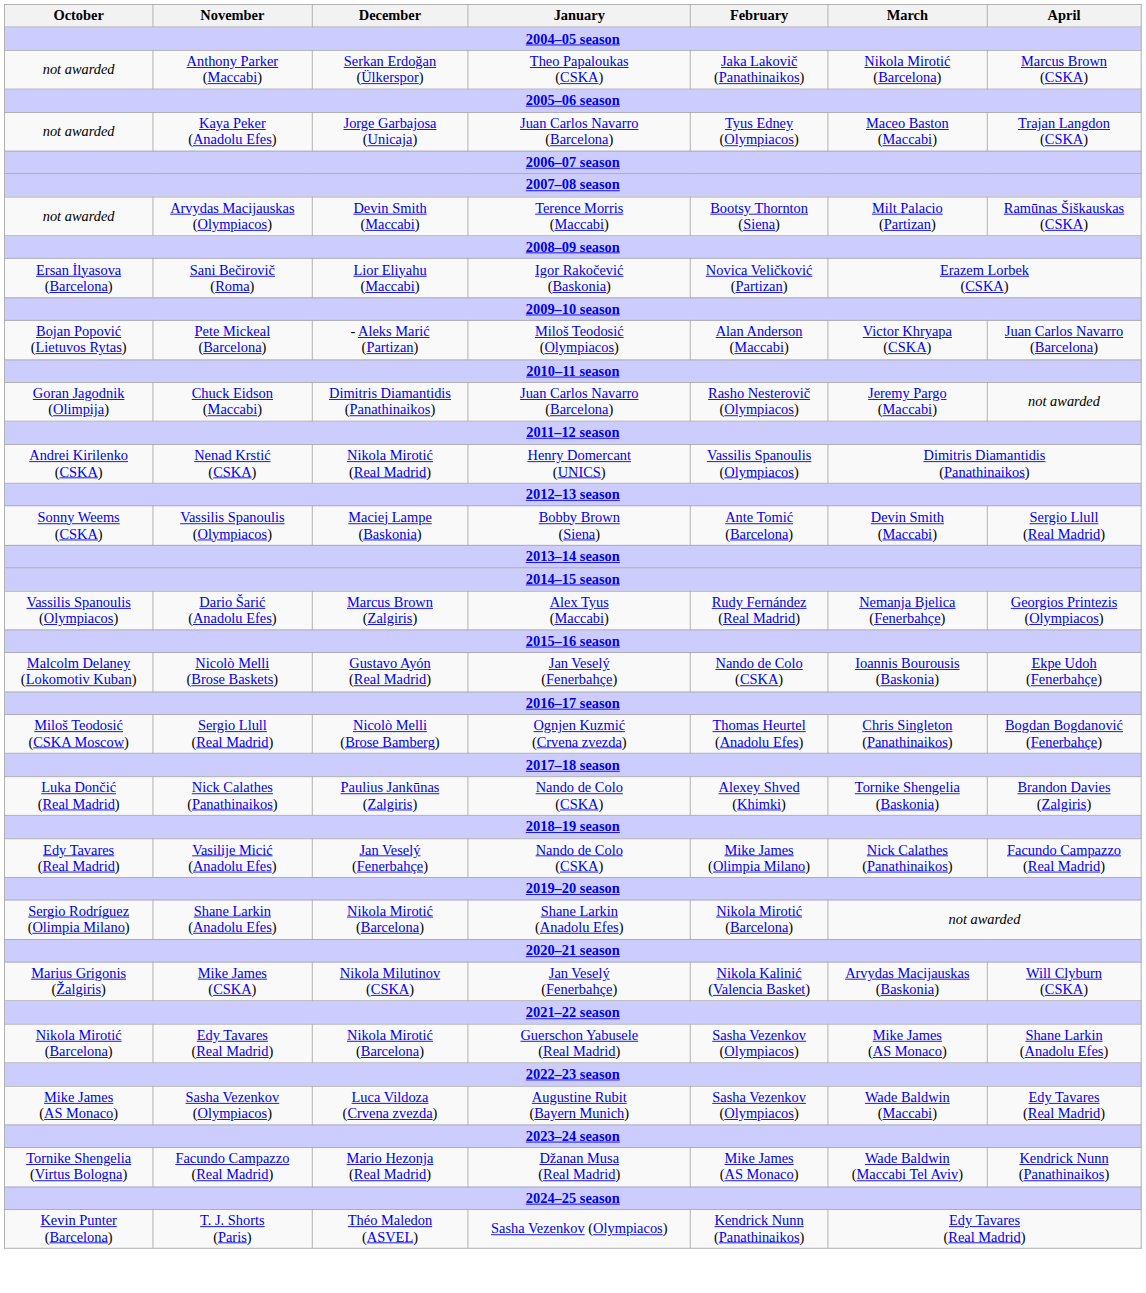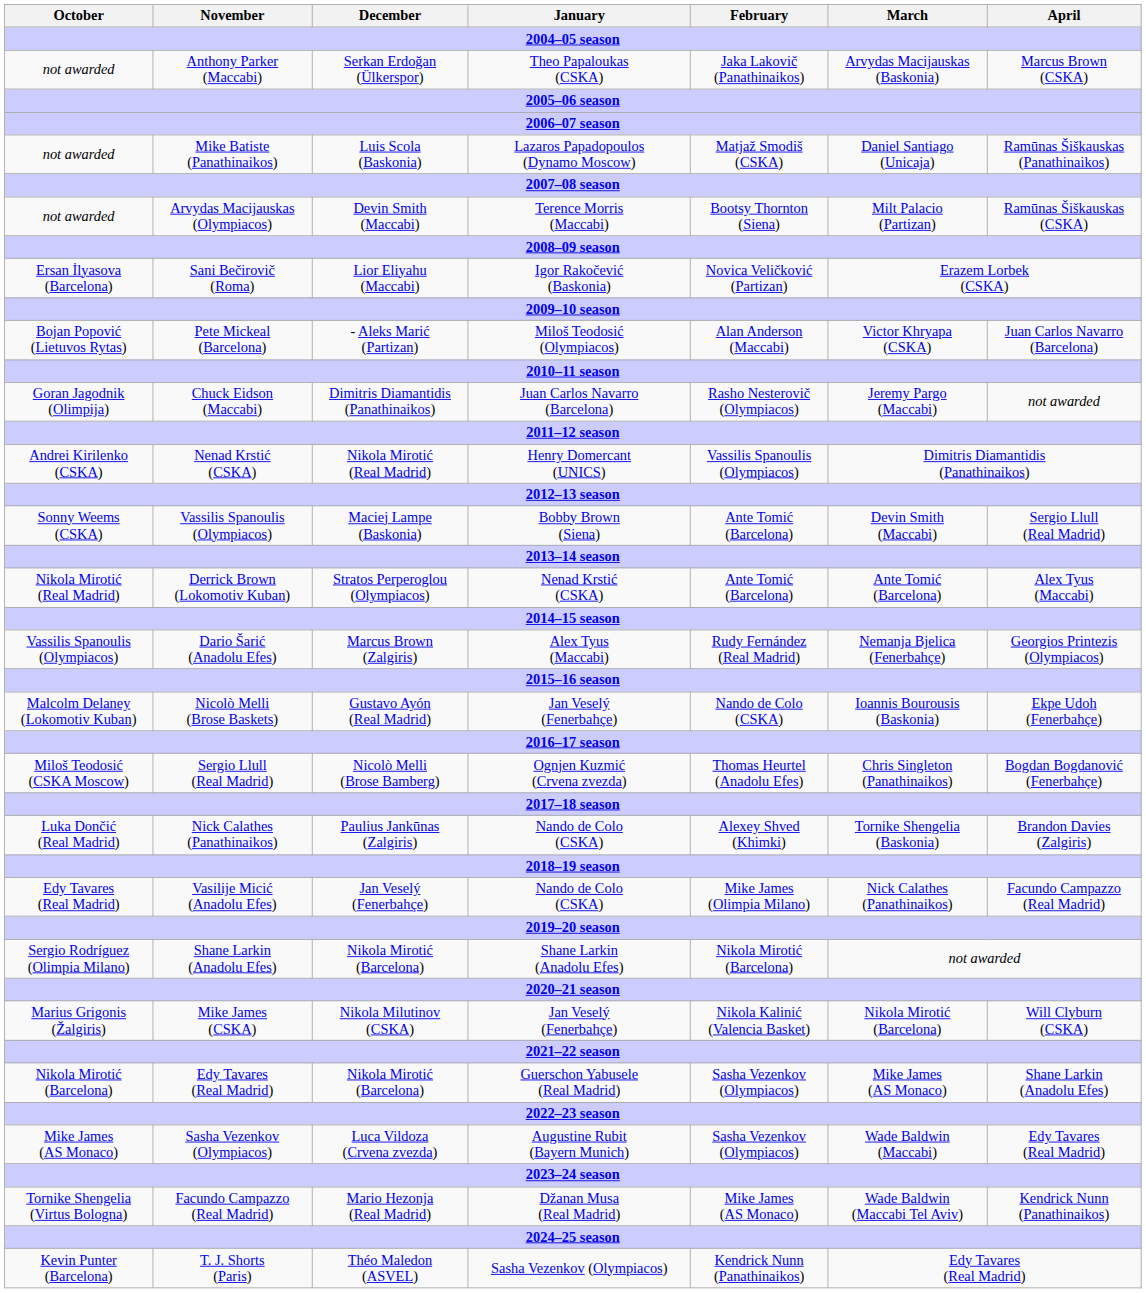 <table class="wikitable plainrowheaders" style="text-align:center"  border="1" width=100%>
 <tr>
 <th><strong>October</strong></th>
 <th><strong>November</strong></th>
 <th><strong>December</strong></th>
 <th><strong>January</strong></th>
 <th><strong>February</strong></th>
 <th><strong>March</strong></th>
 <th><strong>April</strong></th>
 </tr>
 <tr>
 <th colspan="7" style="background-color:#ccccff;"><a href='#'>2004–05 season</a></th>
 </tr>
 <tr>
 <td><em>not awarded</em></td>
 <td> <a href='#'>Anthony Parker</a><br>(<a href='#'>Maccabi</a>)</td>
 <td> <a href='#'>Serkan Erdoğan</a><br>(<a href='#'>Ülkerspor</a>)</td>
 <td> <a href='#'>Theo Papaloukas</a><br>(<a href='#'>CSKA</a>)</td>
 <td> <a href='#'>Jaka Lakovič</a><br>(<a href='#'>Panathinaikos</a>)</td>
-<td> <a href='#'>Nikola Mirotić</a><br> (<a href='#'>Barcelona</a>)</td>
+<td> <a href='#'>Arvydas Macijauskas</a><br> (<a href='#'>Baskonia</a>)</td>
 <td> <a href='#'>Marcus Brown</a> <br> (<a href='#'>CSKA</a>)</td>
 </tr>
 <tr>
 <th colspan="7" style="background-color:#ccccff;"><a href='#'>2005–06 season</a></th>
 </tr>
 <tr>
-<td><em>not awarded</em></td>
-<td> <a href='#'>Kaya Peker</a><br> (<a href='#'>Anadolu Efes</a>)</td>
-<td> <a href='#'>Jorge Garbajosa</a><br> (<a href='#'>Unicaja</a>)</td>
-<td> <a href='#'>Juan Carlos Navarro</a><br> (<a href='#'>Barcelona</a>)</td>
-<td> <a href='#'>Tyus Edney</a><br> (<a href='#'>Olympiacos</a>)</td>
-<td> <a href='#'>Maceo Baston</a><br> (<a href='#'>Maccabi</a>)</td>
-<td> <a href='#'>Trajan Langdon</a><br> (<a href='#'>CSKA</a>)</td>
+<th colspan="7" style="background-color:#ccccff;"><a href='#'>2006–07 season</a></th>
 </tr>
 <tr>
-<th colspan="7" style="background-color:#ccccff;"><a href='#'>2006–07 season</a></th>
+<td><em>not awarded</em></td>
+<td> <a href='#'>Mike Batiste</a><br> (<a href='#'>Panathinaikos</a>)</td>
+<td> <a href='#'>Luis Scola</a><br> (<a href='#'>Baskonia</a>)</td>
+<td> <a href='#'>Lazaros Papadopoulos</a><br> (<a href='#'>Dynamo Moscow</a>)</td>
+<td> <a href='#'>Matjaž Smodiš</a><br> (<a href='#'>CSKA</a>)</td>
+<td> <a href='#'>Daniel Santiago</a><br> (<a href='#'>Unicaja</a>)</td>
+<td> <a href='#'>Ramūnas Šiškauskas</a><br> (<a href='#'>Panathinaikos</a>)</td>
 </tr>
 <tr>
 <th colspan="7" style="background-color:#ccccff;"><a href='#'>2007–08 season</a></th>
 </tr>
 <tr>
 <td><em>not awarded</em></td>
 <td> <a href='#'>Arvydas Macijauskas</a><br> (<a href='#'>Olympiacos</a>)</td>
 <td> <a href='#'>Devin Smith</a><br>  (<a href='#'>Maccabi</a>)</td>
 <td> <a href='#'>Terence Morris</a><br> (<a href='#'>Maccabi</a>)</td>
 <td> <a href='#'>Bootsy Thornton</a><br> (<a href='#'>Siena</a>)</td>
 <td> <a href='#'>Milt Palacio</a><br> (<a href='#'>Partizan</a>)</td>
 <td> <a href='#'>Ramūnas Šiškauskas</a><br> (<a href='#'>CSKA</a>)</td>
 </tr>
 <tr>
 <th colspan="7" style="background-color:#ccccff;"><a href='#'>2008–09 season</a></th>
 </tr>
 <tr>
 <td> <a href='#'>Ersan İlyasova</a><br> (<a href='#'>Barcelona</a>)</td>
 <td> <a href='#'>Sani Bečirovič</a><br> (<a href='#'>Roma</a>)</td>
 <td> <a href='#'>Lior Eliyahu</a><br> (<a href='#'>Maccabi</a>)</td>
 <td> <a href='#'>Igor Rakočević</a><br> (<a href='#'>Baskonia</a>)</td>
 <td> <a href='#'>Novica Veličković</a><br> (<a href='#'>Partizan</a>)</td>
 <td colspan="2"> <a href='#'>Erazem Lorbek</a><br> (<a href='#'>CSKA</a>)</td>
 </tr>
 <tr>
 <th colspan="7" style="background-color:#ccccff;"><a href='#'>2009–10 season</a></th>
 </tr>
 <tr>
 <td> <a href='#'>Bojan Popović</a><br> (<a href='#'>Lietuvos Rytas</a>)</td>
 <td> <a href='#'>Pete Mickeal</a><br> (<a href='#'>Barcelona</a>)</td>
 <td>- <a href='#'>Aleks Marić</a><br> (<a href='#'>Partizan</a>)</td>
 <td> <a href='#'>Miloš Teodosić</a><br> (<a href='#'>Olympiacos</a>)</td>
 <td> <a href='#'>Alan Anderson</a><br> (<a href='#'>Maccabi</a>)</td>
 <td> <a href='#'>Victor Khryapa</a><br> (<a href='#'>CSKA</a>)</td>
 <td> <a href='#'>Juan Carlos Navarro</a><br> (<a href='#'>Barcelona</a>)</td>
 </tr>
 <tr>
 <th colspan="7" style="background-color:#ccccff;"><a href='#'>2010–11 season</a></th>
 </tr>
 <tr>
 <td> <a href='#'>Goran Jagodnik</a><br> (<a href='#'>Olimpija</a>)</td>
 <td> <a href='#'>Chuck Eidson</a><br> (<a href='#'>Maccabi</a>)</td>
 <td> <a href='#'>Dimitris Diamantidis</a><br> (<a href='#'>Panathinaikos</a>)</td>
 <td> <a href='#'>Juan Carlos Navarro</a><br> (<a href='#'>Barcelona</a>)</td>
 <td> <a href='#'>Rasho Nesterovič</a><br> (<a href='#'>Olympiacos</a>)</td>
 <td> <a href='#'>Jeremy Pargo</a><br> (<a href='#'>Maccabi</a>)</td>
 <td><em>not awarded</em></td>
 </tr>
 <tr>
 <th colspan="7" style="background-color:#ccccff;"><a href='#'>2011–12 season</a></th>
 </tr>
 <tr>
 <td> <a href='#'>Andrei Kirilenko</a><br> (<a href='#'>CSKA</a>)</td>
 <td> <a href='#'>Nenad Krstić</a><br> (<a href='#'>CSKA</a>)</td>
 <td> <a href='#'>Nikola Mirotić</a><br> (<a href='#'>Real Madrid</a>)</td>
 <td> <a href='#'>Henry Domercant</a><br> (<a href='#'>UNICS</a>)</td>
 <td> <a href='#'>Vassilis Spanoulis</a><br> (<a href='#'>Olympiacos</a>)</td>
 <td colspan="2"> <a href='#'>Dimitris Diamantidis</a><br> (<a href='#'>Panathinaikos</a>)</td>
 </tr>
 <tr>
 <th colspan="7" style="background-color:#ccccff;"><a href='#'>2012–13 season</a></th>
 </tr>
 <tr>
 <td> <a href='#'>Sonny Weems</a><br> (<a href='#'>CSKA</a>)</td>
 <td> <a href='#'>Vassilis Spanoulis</a><br>  (<a href='#'>Olympiacos</a>)</td>
 <td> <a href='#'>Maciej Lampe</a><br>  (<a href='#'>Baskonia</a>)</td>
 <td> <a href='#'>Bobby Brown</a><br>  (<a href='#'>Siena</a>)</td>
 <td> <a href='#'>Ante Tomić</a><br>  (<a href='#'>Barcelona</a>)</td>
 <td> <a href='#'>Devin Smith</a><br>  (<a href='#'>Maccabi</a>)</td>
 <td> <a href='#'>Sergio Llull</a><br>  (<a href='#'>Real Madrid</a>)</td>
 </tr>
 <tr>
 <th colspan="7" style="background-color:#ccccff;"><a href='#'>2013–14 season</a></th>
+</tr>
+<tr>
+<td> <a href='#'>Nikola Mirotić</a><br>  (<a href='#'>Real Madrid</a>)</td>
+<td> <a href='#'>Derrick Brown</a><br>  (<a href='#'>Lokomotiv Kuban</a>)</td>
+<td> <a href='#'>Stratos Perperoglou</a><br>  (<a href='#'>Olympiacos</a>)</td>
+<td> <a href='#'>Nenad Krstić</a><br>  (<a href='#'>CSKA</a>)</td>
+<td> <a href='#'>Ante Tomić</a><br>  (<a href='#'>Barcelona</a>)</td>
+<td> <a href='#'>Ante Tomić</a><br> (<a href='#'>Barcelona</a>)</td>
+<td> <a href='#'>Alex Tyus</a><br> (<a href='#'>Maccabi</a>)</td>
 </tr>
 <tr>
 <th colspan="7" style="background-color:#ccccff;"><a href='#'>2014–15 season</a></th>
 </tr>
 <tr>
 <td> <a href='#'>Vassilis Spanoulis</a><br>  (<a href='#'>Olympiacos</a>)</td>
 <td> <a href='#'>Dario Šarić</a><br>  (<a href='#'>Anadolu Efes</a>)</td>
 <td> <a href='#'>Marcus Brown</a><br> (<a href='#'>Zalgiris</a>)</td>
 <td> <a href='#'>Alex Tyus</a><br> (<a href='#'>Maccabi</a>)</td>
 <td> <a href='#'>Rudy Fernández</a><br>  (<a href='#'>Real Madrid</a>)</td>
 <td> <a href='#'>Nemanja Bjelica</a><br> (<a href='#'>Fenerbahçe</a>)</td>
 <td> <a href='#'>Georgios Printezis</a><br>  (<a href='#'>Olympiacos</a>)</td>
 </tr>
 <tr>
 <th colspan="7" style="background-color:#ccccff;"><a href='#'>2015–16 season</a></th>
 </tr>
 <tr>
 <td> <a href='#'>Malcolm Delaney</a><br>  (<a href='#'>Lokomotiv Kuban</a>)</td>
 <td> <a href='#'>Nicolò Melli</a><br>  (<a href='#'>Brose Baskets</a>)</td>
 <td> <a href='#'>Gustavo Ayón</a><br>  (<a href='#'>Real Madrid</a>)</td>
 <td> <a href='#'>Jan Veselý</a><br> (<a href='#'>Fenerbahçe</a>)</td>
 <td> <a href='#'>Nando de Colo</a><br>  (<a href='#'>CSKA</a>)</td>
 <td> <a href='#'>Ioannis Bourousis</a><br> (<a href='#'>Baskonia</a>)</td>
 <td> <a href='#'>Ekpe Udoh</a> <br> (<a href='#'>Fenerbahçe</a>)</td>
 </tr>
 <tr>
 <th colspan="7" style="background-color:#ccccff;"><a href='#'>2016–17 season</a></th>
 </tr>
 <tr>
 <td> <a href='#'>Miloš Teodosić</a><br>  (<a href='#'>CSKA Moscow</a>)</td>
 <td> <a href='#'>Sergio Llull</a><br>  (<a href='#'>Real Madrid</a>)</td>
 <td> <a href='#'>Nicolò Melli</a><br>  (<a href='#'>Brose Bamberg</a>)</td>
 <td> <a href='#'>Ognjen Kuzmić</a><br>  (<a href='#'>Crvena zvezda</a>)</td>
 <td> <a href='#'>Thomas Heurtel</a> <br> (<a href='#'>Anadolu Efes</a>)</td>
 <td> <a href='#'>Chris Singleton</a> <br> (<a href='#'>Panathinaikos</a>)</td>
 <td> <a href='#'>Bogdan Bogdanović</a><br>  (<a href='#'>Fenerbahçe</a>)</td>
 </tr>
 <tr>
 <th colspan="7" style="background-color:#ccccff;"><a href='#'>2017–18 season</a></th>
 </tr>
 <tr>
 <td> <a href='#'>Luka Dončić</a><br>  (<a href='#'>Real Madrid</a>)</td>
 <td> <a href='#'>Nick Calathes</a><br>  (<a href='#'>Panathinaikos</a>)</td>
 <td> <a href='#'>Paulius Jankūnas</a><br> (<a href='#'>Zalgiris</a>)</td>
 <td> <a href='#'>Nando de Colo</a><br>  (<a href='#'>CSKA</a>)</td>
 <td> <a href='#'>Alexey Shved</a><br>  (<a href='#'>Khimki</a>)</td>
 <td> <a href='#'>Tornike Shengelia</a><br> (<a href='#'>Baskonia</a>)</td>
 <td> <a href='#'>Brandon Davies</a><br> (<a href='#'>Zalgiris</a>)</td>
 </tr>
 <tr>
 <th colspan="7" style="background-color:#ccccff;"><a href='#'>2018–19 season</a></th>
 </tr>
 <tr>
 <td> <a href='#'>Edy Tavares</a><br>  (<a href='#'>Real Madrid</a>)</td>
 <td> <a href='#'>Vasilije Micić</a><br>  (<a href='#'>Anadolu Efes</a>)</td>
 <td> <a href='#'>Jan Veselý</a><br> (<a href='#'>Fenerbahçe</a>)</td>
 <td> <a href='#'>Nando de Colo</a><br>  (<a href='#'>CSKA</a>)</td>
 <td> <a href='#'>Mike James</a><br> (<a href='#'>Olimpia Milano</a>)</td>
 <td> <a href='#'>Nick Calathes</a> <br> (<a href='#'>Panathinaikos</a>)</td>
 <td> <a href='#'>Facundo Campazzo</a><br>  (<a href='#'>Real Madrid</a>)</td>
 </tr>
 <tr>
 <th colspan="7" style="background-color:#ccccff;"><a href='#'>2019–20 season</a></th>
 </tr>
 <tr>
 <td> <a href='#'>Sergio Rodríguez</a><br> (<a href='#'>Olimpia Milano</a>)</td>
 <td> <a href='#'>Shane Larkin</a><br> (<a href='#'>Anadolu Efes</a>)</td>
 <td> <a href='#'>Nikola Mirotić</a><br> (<a href='#'>Barcelona</a>)</td>
 <td> <a href='#'>Shane Larkin</a><br> (<a href='#'>Anadolu Efes</a>)</td>
 <td> <a href='#'>Nikola Mirotić</a><br> (<a href='#'>Barcelona</a>)</td>
 <td colspan=2><em>not awarded</em></td>
 </tr>
 <tr>
 <th colspan="7" style="background-color:#ccccff;"><a href='#'>2020–21 season</a></th>
 </tr>
 <tr>
 <td> <a href='#'>Marius Grigonis</a><br> (<a href='#'>Žalgiris</a>)</td>
 <td> <a href='#'>Mike James</a><br> (<a href='#'>CSKA</a>)</td>
 <td> <a href='#'>Nikola Milutinov</a><br> (<a href='#'>CSKA</a>)</td>
 <td> <a href='#'>Jan Veselý</a> <br> (<a href='#'>Fenerbahçe</a>)</td>
 <td> <a href='#'>Nikola Kalinić</a> <br> (<a href='#'>Valencia Basket</a>)</td>
-<td> <a href='#'>Arvydas Macijauskas</a><br> (<a href='#'>Baskonia</a>)</td>
+<td> <a href='#'>Nikola Mirotić</a><br> (<a href='#'>Barcelona</a>)</td>
 <td> <a href='#'>Will Clyburn</a><br> (<a href='#'>CSKA</a>)</td>
 </tr>
 <tr>
 <th colspan="7" style="background-color:#ccccff;"><a href='#'>2021–22 season</a></th>
 </tr>
 <tr>
 <td> <a href='#'>Nikola Mirotić</a><br> (<a href='#'>Barcelona</a>)</td>
 <td> <a href='#'>Edy Tavares</a><br>  (<a href='#'>Real Madrid</a>)</td>
 <td> <a href='#'>Nikola Mirotić</a><br> (<a href='#'>Barcelona</a>)</td>
 <td> <a href='#'>Guerschon Yabusele</a><br>  (<a href='#'>Real Madrid</a>)</td>
 <td> <a href='#'>Sasha Vezenkov</a><br> (<a href='#'>Olympiacos</a>)</td>
 <td> <a href='#'>Mike James</a> <br> (<a href='#'>AS Monaco</a>)</td>
 <td> <a href='#'>Shane Larkin</a><br> (<a href='#'>Anadolu Efes</a>)</td>
 </tr>
 <tr>
 <th colspan="7" style="background-color:#ccccff;"><a href='#'>2022–23 season</a></th>
 </tr>
 <tr>
 <td> <a href='#'>Mike James</a> <br> (<a href='#'>AS Monaco</a>)</td>
 <td> <a href='#'>Sasha Vezenkov</a><br> (<a href='#'>Olympiacos</a>)</td>
 <td> <a href='#'>Luca Vildoza</a><br>  (<a href='#'>Crvena zvezda</a>)</td>
 <td> <a href='#'>Augustine Rubit</a><br> (<a href='#'>Bayern Munich</a>)</td>
 <td> <a href='#'>Sasha Vezenkov</a><br> (<a href='#'>Olympiacos</a>)</td>
 <td> <a href='#'>Wade Baldwin</a> <br> (<a href='#'>Maccabi</a>)</td>
 <td> <a href='#'>Edy Tavares</a><br>  (<a href='#'>Real Madrid</a>)</td>
 </tr>
 <tr>
 <th colspan="7" style="background-color:#ccccff;"><a href='#'>2023–24 season</a></th>
 </tr>
 <tr>
 <td> <a href='#'>Tornike Shengelia</a> <br> (<a href='#'>Virtus Bologna</a>)</td>
 <td> <a href='#'>Facundo Campazzo</a> <br> (<a href='#'>Real Madrid</a>)</td>
 <td> <a href='#'>Mario Hezonja</a> <br> (<a href='#'>Real Madrid</a>)</td>
 <td> <a href='#'>Džanan Musa</a> <br> (<a href='#'>Real Madrid</a>)</td>
 <td> <a href='#'>Mike James</a> <br> (<a href='#'>AS Monaco</a>)</td>
 <td> <a href='#'>Wade Baldwin</a> <br> (<a href='#'>Maccabi Tel Aviv</a>)</td>
 <td> <a href='#'>Kendrick Nunn</a> <br> (<a href='#'>Panathinaikos</a>)</td>
 </tr>
 <tr>
 <th colspan="7" style="background-color:#ccccff;"><a href='#'>2024–25 season</a></th>
 </tr>
 <tr>
 <td> <a href='#'>Kevin Punter</a> <br> (<a href='#'>Barcelona</a>)</td>
 <td> <a href='#'>T. J. Shorts</a> <br> (<a href='#'>Paris</a>)</td>
 <td> <a href='#'>Théo Maledon</a> <br> (<a href='#'>ASVEL</a>)</td>
 <td> <a href='#'>Sasha Vezenkov</a> (<a href='#'>Olympiacos</a>)</td>
 <td> <a href='#'>Kendrick Nunn</a> <br> (<a href='#'>Panathinaikos</a>)</td>
 <td colspan=2> <a href='#'>Edy Tavares</a><br> (<a href='#'>Real Madrid</a>)</td>
 </tr>
 </table>
